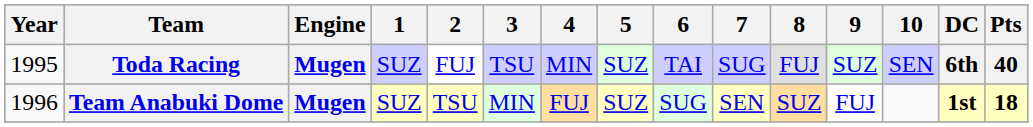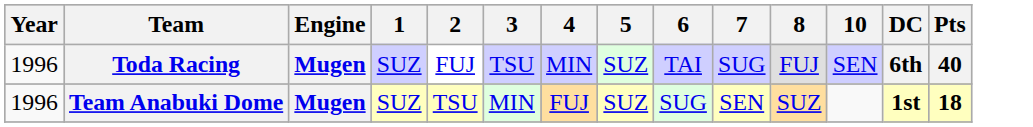 <table class="wikitable" style="text-align:center; font-size:90%">
 <tr>
 <th>Year</th>
 <th>Team</th>
 <th>Engine</th>
 <th>1</th>
 <th>2</th>
 <th>3</th>
 <th>4</th>
 <th>5</th>
 <th>6</th>
 <th>7</th>
 <th>8</th>
-<th>9</th>
 <th>10</th>
 <th>DC</th>
 <th>Pts</th>
 </tr>
 <tr>
-<td>1995</td>
+<td>1996</td>
 <th><a href='#'>Toda Racing</a></th>
 <th><a href='#'>Mugen</a></th>
 <td style="background:#CFCFFF;"><a href='#'>SUZ</a><br></td>
 <td style="background:#FFFFFF;"><a href='#'>FUJ</a><br></td>
 <td style="background:#CFCFFF;"><a href='#'>TSU</a><br></td>
 <td style="background:#CFCFFF;"><a href='#'>MIN</a><br></td>
 <td style="background:#DFFFDF;"><a href='#'>SUZ</a><br></td>
 <td style="background:#CFCFFF;"><a href='#'>TAI</a><br></td>
 <td style="background:#CFCFFF;"><a href='#'>SUG</a><br></td>
 <td style="background:#DFDFDF;"><a href='#'>FUJ</a><br></td>
-<td style="background:#DFFFDF;"><a href='#'>SUZ</a><br></td>
 <td style="background:#CFCFFF;"><a href='#'>SEN</a><br></td>
 <th>6th</th>
 <th>40</th>
 </tr>
 <tr>
 <td>1996</td>
 <th><a href='#'>Team Anabuki Dome</a></th>
 <th><a href='#'>Mugen</a></th>
 <td style="background:#FFFFBF;"><a href='#'>SUZ</a><br></td>
 <td style="background:#FFFFBF;"><a href='#'>TSU</a><br></td>
 <td style="background:#DFFFDF;"><a href='#'>MIN</a><br></td>
 <td style="background:#FFDF9F;"><a href='#'>FUJ</a><br></td>
 <td style="background:#FFFFBF;"><a href='#'>SUZ</a><br></td>
 <td style="background:#DFFFDF;"><a href='#'>SUG</a><br></td>
 <td style="background:#FFFFBF;"><a href='#'>SEN</a><br></td>
 <td style="background:#FFDF9F;"><a href='#'>SUZ</a><br></td>
-<td style="background:#FFFFFF;"><a href='#'>FUJ</a><br></td>
 <td></td>
 <td style="background:#FFFFBF;"><strong>1st</strong></td>
 <td style="background:#FFFFBF;"><strong>18</strong></td>
 </tr>
 </table>
